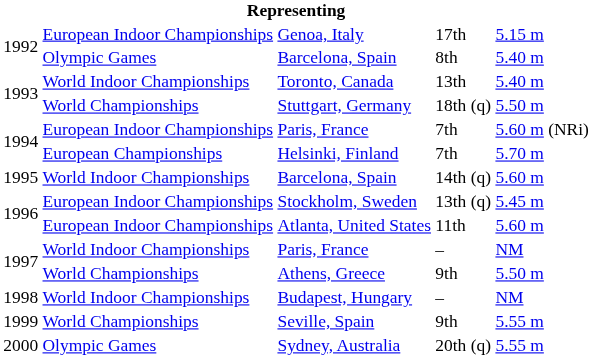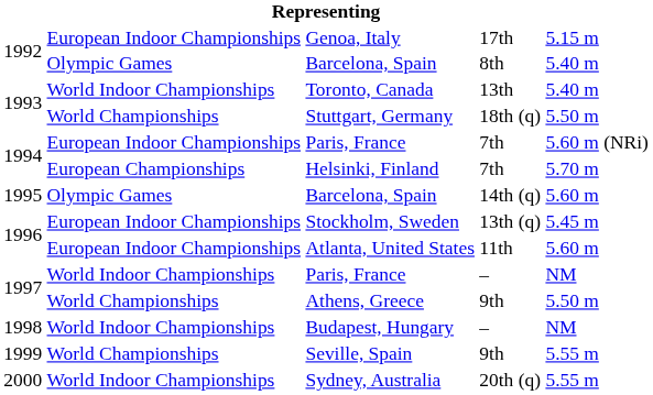 <table>
 <tr>
 <th colspan="5">Representing </th>
 </tr>
 <tr>
 <td rowspan=2>1992</td>
 <td><a href='#'>European Indoor Championships</a></td>
 <td><a href='#'>Genoa, Italy</a></td>
 <td>17th</td>
 <td><a href='#'>5.15 m</a></td>
 </tr>
 <tr>
 <td><a href='#'>Olympic Games</a></td>
 <td><a href='#'>Barcelona, Spain</a></td>
 <td>8th</td>
 <td><a href='#'>5.40 m</a></td>
 </tr>
 <tr>
 <td rowspan=2>1993</td>
 <td><a href='#'>World Indoor Championships</a></td>
 <td><a href='#'>Toronto, Canada</a></td>
 <td>13th</td>
 <td><a href='#'>5.40 m</a></td>
 </tr>
 <tr>
 <td><a href='#'>World Championships</a></td>
 <td><a href='#'>Stuttgart, Germany</a></td>
 <td>18th (q)</td>
 <td><a href='#'>5.50 m</a></td>
 </tr>
 <tr>
 <td rowspan=2>1994</td>
 <td><a href='#'>European Indoor Championships</a></td>
 <td><a href='#'>Paris, France</a></td>
 <td>7th</td>
 <td><a href='#'>5.60 m</a> (NRi)</td>
 </tr>
 <tr>
 <td><a href='#'>European Championships</a></td>
 <td><a href='#'>Helsinki, Finland</a></td>
 <td>7th</td>
 <td><a href='#'>5.70 m</a></td>
 </tr>
 <tr>
 <td>1995</td>
-<td><a href='#'>World Indoor Championships</a></td>
+<td><a href='#'>Olympic Games</a></td>
 <td><a href='#'>Barcelona, Spain</a></td>
 <td>14th (q)</td>
 <td><a href='#'>5.60 m</a></td>
 </tr>
 <tr>
 <td rowspan=2>1996</td>
 <td><a href='#'>European Indoor Championships</a></td>
 <td><a href='#'>Stockholm, Sweden</a></td>
 <td>13th (q)</td>
 <td><a href='#'>5.45 m</a></td>
 </tr>
 <tr>
 <td><a href='#'>European Indoor Championships</a></td>
 <td><a href='#'>Atlanta, United States</a></td>
 <td>11th</td>
 <td><a href='#'>5.60 m</a></td>
 </tr>
 <tr>
 <td rowspan=2>1997</td>
 <td><a href='#'>World Indoor Championships</a></td>
 <td><a href='#'>Paris, France</a></td>
 <td>–</td>
 <td><a href='#'>NM</a></td>
 </tr>
 <tr>
 <td><a href='#'>World Championships</a></td>
 <td><a href='#'>Athens, Greece</a></td>
 <td>9th</td>
 <td><a href='#'>5.50 m</a></td>
 </tr>
 <tr>
 <td>1998</td>
 <td><a href='#'>World Indoor Championships</a></td>
 <td><a href='#'>Budapest, Hungary</a></td>
 <td>–</td>
 <td><a href='#'>NM</a></td>
 </tr>
 <tr>
 <td>1999</td>
 <td><a href='#'>World Championships</a></td>
 <td><a href='#'>Seville, Spain</a></td>
 <td>9th</td>
 <td><a href='#'>5.55 m</a></td>
 </tr>
 <tr>
 <td>2000</td>
-<td><a href='#'>Olympic Games</a></td>
+<td><a href='#'>World Indoor Championships</a></td>
 <td><a href='#'>Sydney, Australia</a></td>
 <td>20th (q)</td>
 <td><a href='#'>5.55 m</a></td>
 </tr>
 </table>
